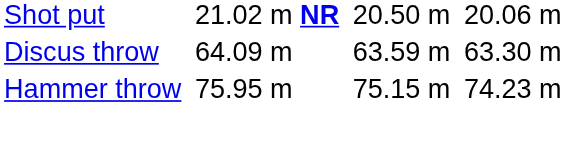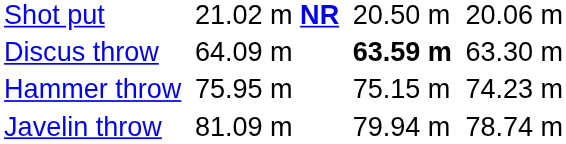 <table>
 <tr>
 </tr>
 <tr>
 <td><a href='#'>Shot put</a></td>
 <td></td>
 <td>21.02 m <strong><a href='#'>NR</a></strong></td>
 <td></td>
 <td>20.50 m</td>
 <td></td>
 <td>20.06 m</td>
 </tr>
 <tr>
 <td><a href='#'>Discus throw</a></td>
 <td></td>
 <td>64.09 m</td>
 <td></td>
-<td>63.59 m</td>
+<td><strong>63.59 m</strong></td>
 <td></td>
 <td>63.30 m</td>
 </tr>
 <tr>
 <td><a href='#'>Hammer throw</a></td>
 <td></td>
 <td>75.95 m</td>
 <td></td>
 <td>75.15 m</td>
 <td></td>
 <td>74.23 m</td>
 </tr>
 <tr>
+<td><a href='#'>Javelin throw</a></td>
+<td></td>
+<td>81.09 m</td>
+<td></td>
+<td>79.94 m</td>
+<td></td>
+<td>78.74 m</td>
+</tr>
+<tr>
 <th colspan=7></th>
 </tr>
 </table>
